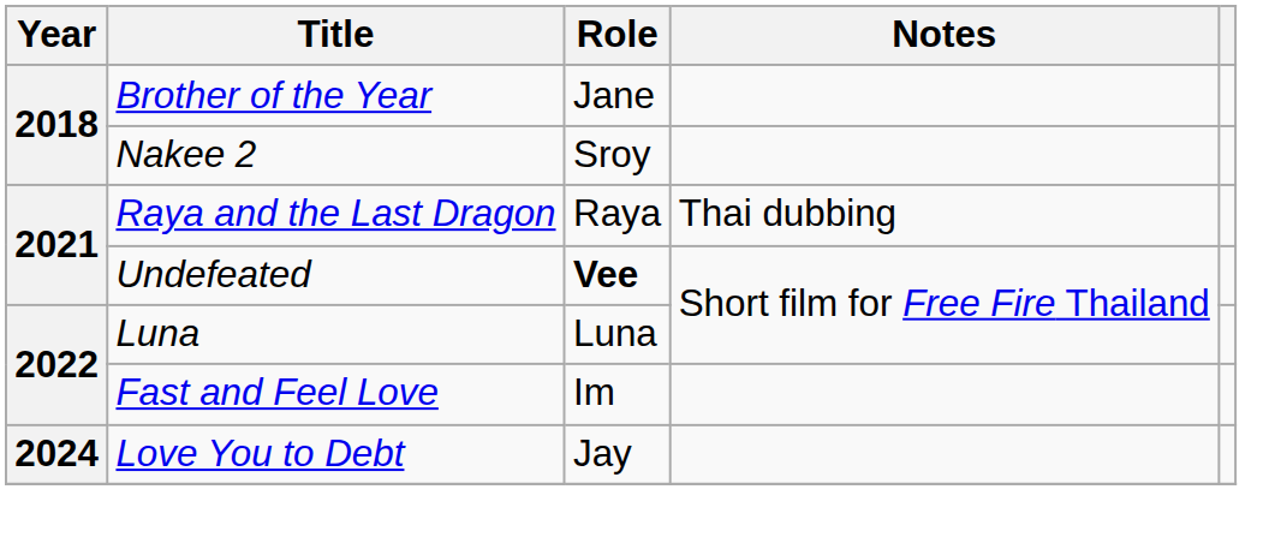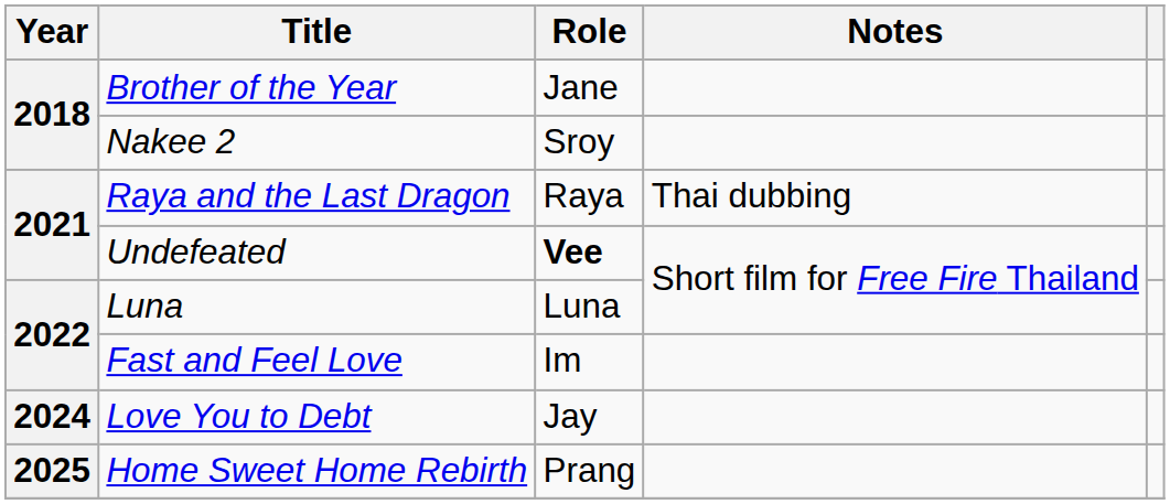 <table class="wikitable sortable plainrowheaders">
 <tr>
 <th scope=col>Year</th>
 <th scope=col>Title</th>
 <th scope=col>Role</th>
 <th scope=col class="unsortable">Notes</th>
 <th scope=col class="unsortable"></th>
 </tr>
 <tr>
 <th scope="row" rowspan="2">2018</th>
 <td><em><a href='#'>Brother of the Year</a></em></td>
 <td>Jane</td>
 <td></td>
 <td style="text-align:center;"></td>
 </tr>
 <tr>
 <td><em>Nakee 2</em></td>
 <td>Sroy</td>
 <td></td>
 <td style="text-align:center;"></td>
 </tr>
 <tr>
 <th scope="row" rowspan="2">2021</th>
 <td><em><a href='#'>Raya and the Last Dragon</a></em></td>
 <td>Raya</td>
 <td>Thai dubbing</td>
 <td style="text-align:center;"></td>
 </tr>
 <tr>
 <td><em>Undefeated</em></td>
 <td><strong>Vee</strong></td>
 <td rowspan="2">Short film for <a href='#'><em>Free Fire</em> Thailand</a></td>
 <td style="text-align:center;"></td>
 </tr>
 <tr>
 <th scope="row" rowspan="2">2022</th>
 <td><em>Luna</em></td>
 <td>Luna</td>
 <td style="text-align:center;"></td>
 </tr>
 <tr>
 <td><em><a href='#'>Fast and Feel Love</a></em></td>
 <td>Im</td>
 <td></td>
 <td style="text-align:center;"></td>
 </tr>
 <tr>
 <th scope="row" rowspan="1">2024</th>
 <td><em><a href='#'>Love You to Debt</a></em></td>
 <td>Jay</td>
 <td></td>
 <td style="text-align:center;"></td>
 </tr>
 <tr>
+<th scope="row" rowspan="1">2025</th>
+<td><em><a href='#'>Home Sweet Home Rebirth</a></em></td>
+<td>Prang</td>
+<td></td>
+<td style="text-align:center;"></td>
+</tr>
+<tr>
 </tr>
 </table>
